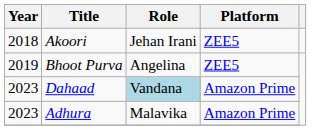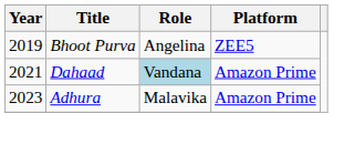 <table class="wikitable sortable">
 <tr>
 <th>Year</th>
 <th>Title</th>
 <th>Role</th>
 <th>Platform</th>
 <th></th>
 </tr>
 <tr>
-<td>2018</td>
-<td><em>Akoori</em></td>
-<td>Jehan Irani</td>
-<td><a href='#'>ZEE5</a></td>
-<td></td>
-</tr>
-<tr>
 <td>2019</td>
 <td><em>Bhoot Purva</em></td>
 <td>Angelina</td>
 <td><a href='#'>ZEE5</a></td>
 </tr>
 <tr>
-<td>2023</td>
+<td>2021</td>
 <td><em><a href='#'>Dahaad</a></em></td>
 <td style="background: lightblue;">Vandana</td>
 <td><a href='#'>Amazon Prime</a></td>
 </tr>
 <tr>
 <td>2023</td>
 <td><em><a href='#'>Adhura</a></em></td>
 <td>Malavika</td>
 <td><a href='#'>Amazon Prime</a></td>
 </tr>
 <tr>
 </tr>
 </table>
